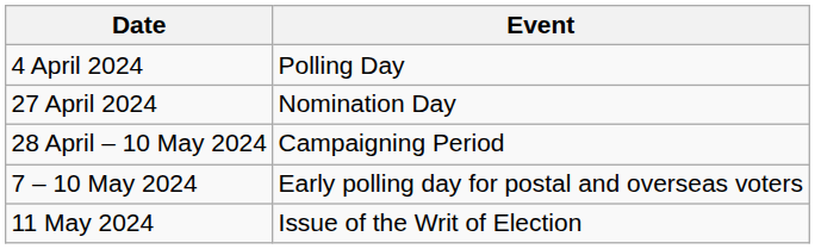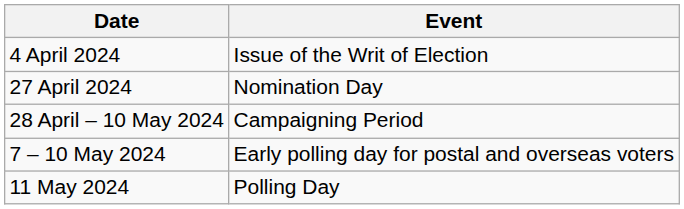 <table class="wikitable">
 <tr>
 <th>Date</th>
 <th>Event</th>
 </tr>
 <tr>
 <td>4 April 2024</td>
-<td>Polling Day</td>
+<td>Issue of the Writ of Election</td>
 </tr>
 <tr>
 <td>27 April 2024</td>
 <td>Nomination Day</td>
 </tr>
 <tr>
 <td>28 April – 10 May 2024</td>
 <td>Campaigning Period</td>
 </tr>
 <tr>
 <td>7 – 10 May 2024</td>
 <td>Early polling day for postal and overseas voters</td>
 </tr>
 <tr>
 <td>11 May 2024</td>
-<td>Issue of the Writ of Election</td>
+<td>Polling Day</td>
 </tr>
 </table>
